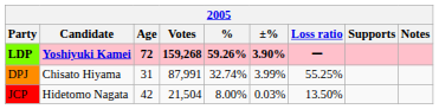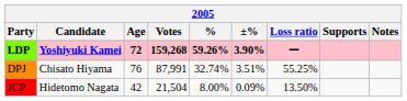 <table class="wikitable">
 <tr>
 <th colspan="9"><a href='#'>2005</a></th>
 </tr>
 <tr>
 <th>Party</th>
 <th>Candidate</th>
 <th>Age</th>
 <th>Votes</th>
 <th>%</th>
 <th>±%</th>
 <th><a href='#'>Loss ratio</a></th>
 <th>Supports</th>
 <th>Notes</th>
 </tr>
 <tr>
 <td style="background:lawngreen;"><strong>LDP</strong></td>
 <td style="background:pink;"><strong><a href='#'>Yoshiyuki Kamei</a></strong></td>
 <td style="background:pink;text-align:center"><strong>72</strong></td>
 <td style="background:pink; text-align:right"><strong>159,268</strong></td>
 <td style="background:pink;text-align:right"><strong>59.26%</strong></td>
 <td style="background:pink;text-align:right"><strong>3.90%</strong></td>
 <td style="background:pink; text-align:center"><strong>ー</strong></td>
 <td style="background:pink;"></td>
 <td style="background:pink;"></td>
 </tr>
 <tr>
 <td style="background:darkorange;">DPJ</td>
 <td>Chisato Hiyama</td>
-<td style="text-align:center">31</td>
+<td style="text-align:center">76</td>
 <td style="text-align:right">87,991</td>
 <td style="text-align:right">32.74%</td>
-<td style="text-align:right">3.99%</td>
+<td style="text-align:right">3.51%</td>
 <td style="text-align:right">55.25%</td>
 <td></td>
 <td></td>
 </tr>
 <tr>
 <td style="background:red;">JCP</td>
 <td>Hidetomo Nagata</td>
 <td style="text-align:center">42</td>
 <td style="text-align:right">21,504</td>
 <td style="text-align:right">8.00%</td>
-<td style="text-align:right">0.03%</td>
+<td style="text-align:right">0.09%</td>
 <td style="text-align:right">13.50%</td>
 <td></td>
 <td></td>
 </tr>
 </table>
